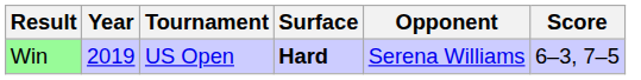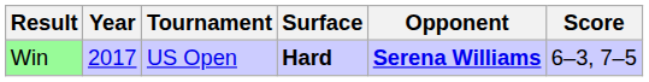 <table class="sortable wikitable">
 <tr>
 <th>Result</th>
 <th>Year</th>
 <th>Tournament</th>
 <th>Surface</th>
 <th>Opponent</th>
 <th class=unsortable>Score</th>
 </tr>
 <tr style=background:#ccf>
 <td bgcolor=98FB98>Win</td>
-<td><a href='#'>2019</a></td>
+<td><a href='#'>2017</a></td>
 <td><a href='#'>US Open</a></td>
 <td><strong>Hard</strong></td>
-<td> <a href='#'>Serena Williams</a></td>
+<td><strong> <a href='#'>Serena Williams</a></strong></td>
 <td>6–3, 7–5</td>
 </tr>
 </table>
